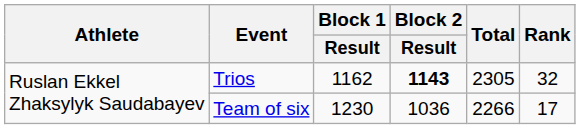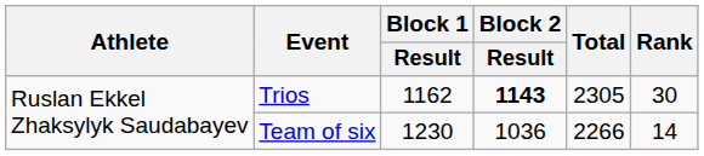 <table class=wikitable style=font-size:90%;text-align:center>
 <tr>
 <th rowspan="2">Athlete</th>
 <th rowspan="2">Event</th>
 <th>Block 1</th>
 <th>Block 2</th>
 <th rowspan="2">Total</th>
 <th rowspan="2">Rank</th>
 </tr>
 <tr style="font-size:95%">
 <th>Result</th>
 <th>Result</th>
 </tr>
 <tr>
 <td align=left rowspan=2>Ruslan Ekkel<br>Zhaksylyk Saudabayev</td>
 <td align=left><a href='#'>Trios</a></td>
 <td>1162</td>
 <td><strong>1143</strong></td>
 <td>2305</td>
-<td>32</td>
+<td>30</td>
 </tr>
 <tr>
 <td align=left><a href='#'>Team of six</a></td>
 <td>1230</td>
 <td>1036</td>
 <td>2266</td>
-<td>17</td>
+<td>14</td>
 </tr>
 </table>
